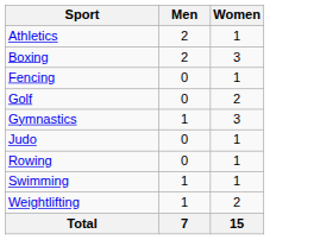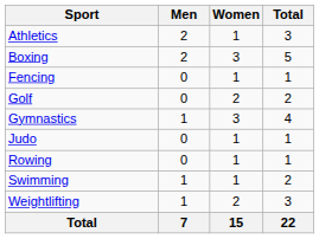 <table class="wikitable sortable" style="text-align:center;">
 <tr>
 <th width=180>Sport</th>
 <th width=55>Men</th>
 <th width=55>Women</th>
+<th width=55>Total</th>
 </tr>
 <tr>
 <td align=left><a href='#'>Athletics</a></td>
 <td>2</td>
 <td>1</td>
+<td>3</td>
 </tr>
 <tr>
 <td align=left><a href='#'>Boxing</a></td>
 <td>2</td>
 <td>3</td>
+<td>5</td>
 </tr>
 <tr>
 <td align=left><a href='#'>Fencing</a></td>
 <td>0</td>
+<td>1</td>
 <td>1</td>
 </tr>
 <tr>
 <td align=left><a href='#'>Golf</a></td>
 <td>0</td>
 <td>2</td>
+<td>2</td>
 </tr>
 <tr>
 <td align=left><a href='#'>Gymnastics</a></td>
 <td>1</td>
 <td>3</td>
+<td>4</td>
 </tr>
 <tr>
 <td align=left><a href='#'>Judo</a></td>
 <td>0</td>
+<td>1</td>
 <td>1</td>
 </tr>
 <tr>
 <td align=left><a href='#'>Rowing</a></td>
 <td>0</td>
 <td>1</td>
+<td>1</td>
 </tr>
 <tr>
 <td align=left><a href='#'>Swimming</a></td>
 <td>1</td>
 <td>1</td>
+<td>2</td>
 </tr>
 <tr>
 <td align=left><a href='#'>Weightlifting</a></td>
 <td>1</td>
 <td>2</td>
+<td>3</td>
 </tr>
 <tr>
 <th>Total</th>
 <th>7</th>
 <th>15</th>
+<th>22</th>
 </tr>
 </table>
